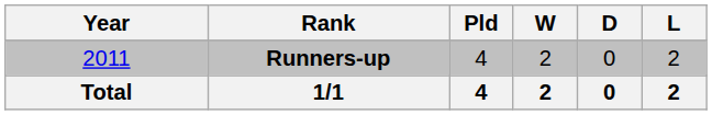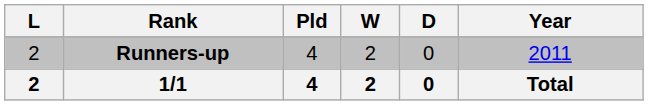 <table class="wikitable" style="text-align: center;font-size:90%;">
 <tr>
-<th width=125>Year</th>
+<th width=35>L</th>
 <th width=150>Rank</th>
 <th width=35>Pld</th>
 <th width=35>W</th>
 <th width=35>D</th>
-<th width=35>L</th>
+<th width=125>Year</th>
 </tr>
 <tr bgcolor=silver>
-<td> <a href='#'>2011</a></td>
+<td>2</td>
 <td><strong>Runners-up</strong></td>
 <td>4</td>
 <td>2</td>
 <td>0</td>
-<td>2</td>
+<td> <a href='#'>2011</a></td>
 </tr>
 <tr>
-<th>Total</th>
+<th>2</th>
 <th>1/1</th>
 <th>4</th>
 <th>2</th>
 <th>0</th>
-<th>2</th>
+<th>Total</th>
 </tr>
 </table>
